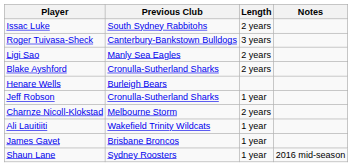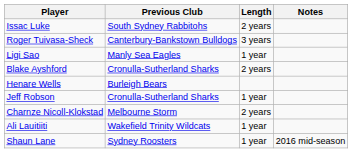 <table class="wikitable" style="font-size:90%">
 <tr style="background:#efefef;">
 <th>Player</th>
 <th>Previous Club</th>
 <th>Length</th>
 <th>Notes</th>
 </tr>
 <tr>
 <td><a href='#'>Issac Luke</a></td>
 <td><a href='#'>South Sydney Rabbitohs</a></td>
 <td>2 years</td>
 <td></td>
 </tr>
 <tr>
 <td><a href='#'>Roger Tuivasa-Sheck</a></td>
 <td><a href='#'>Canterbury-Bankstown Bulldogs</a></td>
 <td>3 years</td>
 <td></td>
 </tr>
 <tr>
 <td><a href='#'>Ligi Sao</a></td>
 <td><a href='#'>Manly Sea Eagles</a></td>
-<td>2 years</td>
+<td>1 year</td>
 <td></td>
 </tr>
 <tr>
 <td><a href='#'>Blake Ayshford</a></td>
 <td><a href='#'>Cronulla-Sutherland Sharks</a></td>
 <td>2 years</td>
 <td></td>
 </tr>
 <tr>
 <td><a href='#'>Henare Wells</a></td>
 <td><a href='#'>Burleigh Bears</a></td>
 <td></td>
 <td></td>
 </tr>
 <tr>
 <td><a href='#'>Jeff Robson</a></td>
 <td><a href='#'>Cronulla-Sutherland Sharks</a></td>
 <td>1 year</td>
 <td></td>
 </tr>
 <tr>
 <td><a href='#'>Charnze Nicoll-Klokstad</a></td>
 <td><a href='#'>Melbourne Storm</a></td>
 <td>2 years</td>
 <td></td>
 </tr>
 <tr>
 <td><a href='#'>Ali Lauitiiti</a></td>
 <td><a href='#'>Wakefield Trinity Wildcats</a></td>
 <td>1 year</td>
 <td></td>
 </tr>
 <tr>
-<td><a href='#'>James Gavet</a></td>
-<td><a href='#'>Brisbane Broncos</a></td>
-<td>1 year</td>
-<td></td>
-</tr>
-<tr>
 <td><a href='#'>Shaun Lane</a></td>
 <td><a href='#'>Sydney Roosters</a></td>
 <td>1 year</td>
 <td>2016 mid-season</td>
 </tr>
 </table>
